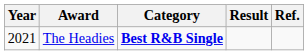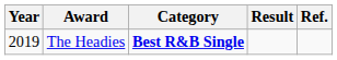 <table class="wikitable sortable">
 <tr>
 <th>Year</th>
 <th>Award</th>
 <th>Category</th>
 <th>Result</th>
 <th>Ref.</th>
 </tr>
 <tr>
-<td>2021</td>
+<td>2019</td>
 <td><a href='#'>The Headies</a></td>
 <td><strong><a href='#'>Best R&B Single</a></strong></td>
 <td></td>
 <td></td>
 </tr>
 </table>
